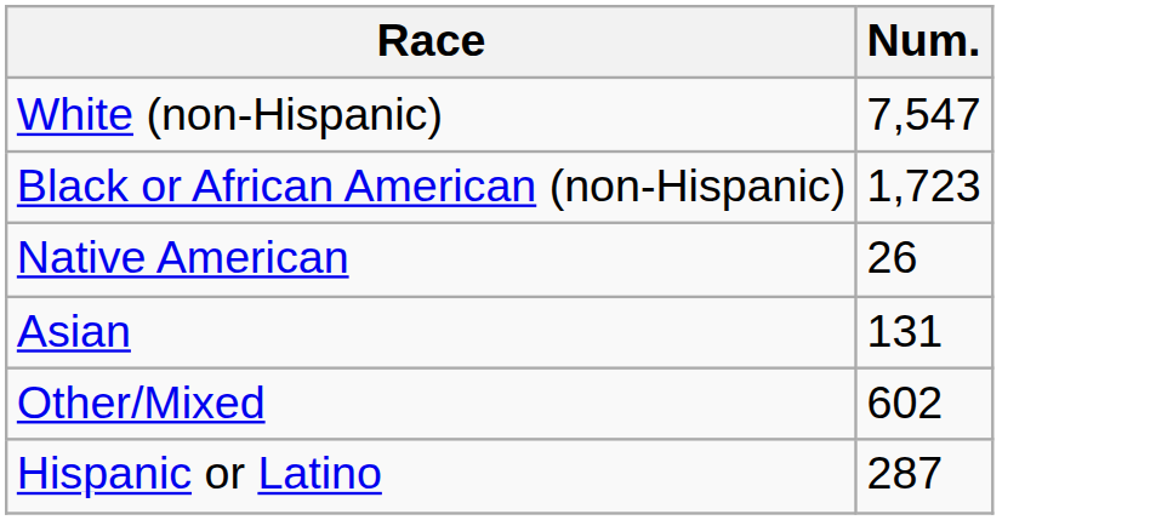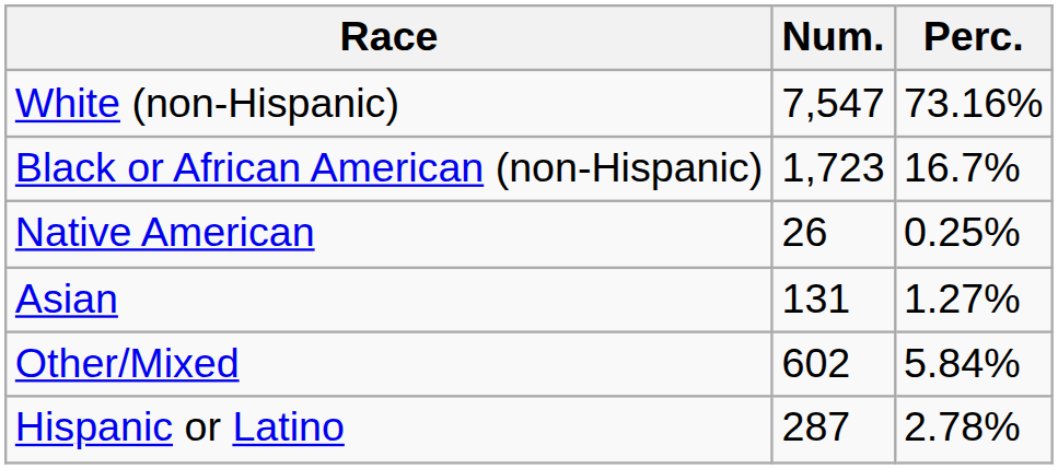 <table class="wikitable">
 <tr>
 <th>Race</th>
 <th>Num.</th>
+<th>Perc.</th>
 </tr>
 <tr>
 <td><a href='#'>White</a> (non-Hispanic)</td>
 <td>7,547</td>
+<td>73.16%</td>
 </tr>
 <tr>
 <td><a href='#'>Black or African American</a> (non-Hispanic)</td>
 <td>1,723</td>
+<td>16.7%</td>
 </tr>
 <tr>
 <td><a href='#'>Native American</a></td>
 <td>26</td>
+<td>0.25%</td>
 </tr>
 <tr>
 <td><a href='#'>Asian</a></td>
 <td>131</td>
+<td>1.27%</td>
 </tr>
 <tr>
 <td><a href='#'>Other/Mixed</a></td>
 <td>602</td>
+<td>5.84%</td>
 </tr>
 <tr>
 <td><a href='#'>Hispanic</a> or <a href='#'>Latino</a></td>
 <td>287</td>
+<td>2.78%</td>
 </tr>
 </table>
